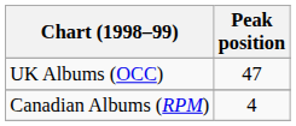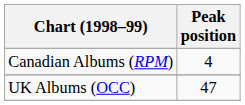 <table class="wikitable plainrowheaders sortable">
 <tr>
 <th>Chart (1998–99)</th>
 <th>Peak<br>position</th>
+</tr>
+<tr>
+</tr>
+<tr>
+</tr>
+<tr>
+</tr>
+<tr>
+<td>Canadian Albums (<em><a href='#'>RPM</a></em>)</td>
+<td align="center">4</td>
+</tr>
+<tr>
+</tr>
+<tr>
 </tr>
 <tr>
 </tr>
 <tr>
 </tr>
 <tr>
 </tr>
 <tr>
 <td>UK Albums (<a href='#'>OCC</a>)</td>
 <td align="center">47</td>
 </tr>
 <tr>
 </tr>
-<tr>
-</tr>
-<tr>
-</tr>
-<tr>
-</tr>
-<tr>
-</tr>
-<tr>
-<td>Canadian Albums (<em><a href='#'>RPM</a></em>)</td>
-<td align="center">4</td>
-</tr>
-<tr>
-</tr>
 </table>
